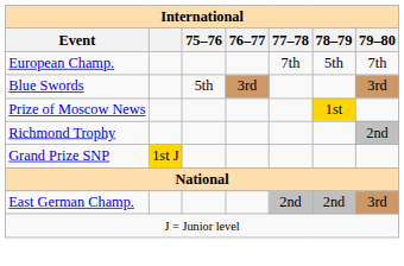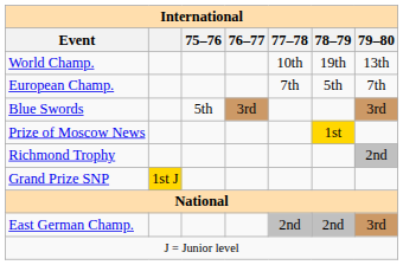 <table class="wikitable" style="text-align:center">
 <tr>
 <th style="background-color: #ffdead; " colspan=7 align=center>International</th>
 </tr>
 <tr>
 <th>Event</th>
 <th></th>
 <th>75–76</th>
 <th>76–77</th>
 <th>77–78</th>
 <th>78–79</th>
 <th>79–80</th>
+</tr>
+<tr>
+<td align=left><a href='#'>World Champ.</a></td>
+<td></td>
+<td></td>
+<td></td>
+<td>10th</td>
+<td>19th</td>
+<td>13th</td>
 </tr>
 <tr>
 <td align=left><a href='#'>European Champ.</a></td>
 <td></td>
 <td></td>
 <td></td>
 <td>7th</td>
 <td>5th</td>
 <td>7th</td>
 </tr>
 <tr>
 <td align=left><a href='#'>Blue Swords</a></td>
 <td></td>
 <td>5th</td>
 <td bgcolor=cc9966>3rd</td>
 <td></td>
 <td></td>
 <td bgcolor=cc9966>3rd</td>
 </tr>
 <tr>
 <td align=left><a href='#'>Prize of Moscow News</a></td>
 <td></td>
 <td></td>
 <td></td>
 <td></td>
 <td bgcolor=gold>1st</td>
 <td></td>
 </tr>
 <tr>
 <td align=left><a href='#'>Richmond Trophy</a></td>
 <td></td>
 <td></td>
 <td></td>
 <td></td>
 <td></td>
 <td bgcolor=silver>2nd</td>
 </tr>
 <tr>
 <td align=left><a href='#'>Grand Prize SNP</a></td>
 <td bgcolor=gold>1st J</td>
 <td></td>
 <td></td>
 <td></td>
 <td></td>
 <td></td>
 </tr>
 <tr>
 <th style="background-color: #ffdead; " colspan=7 align=center>National</th>
 </tr>
 <tr>
 <td align=left><a href='#'>East German Champ.</a></td>
 <td></td>
 <td></td>
 <td></td>
 <td bgcolor=silver>2nd</td>
 <td bgcolor=silver>2nd</td>
 <td bgcolor=cc9966>3rd</td>
 </tr>
 <tr>
 <td colspan=7 align=center><small> J = Junior level </small></td>
 </tr>
 </table>
